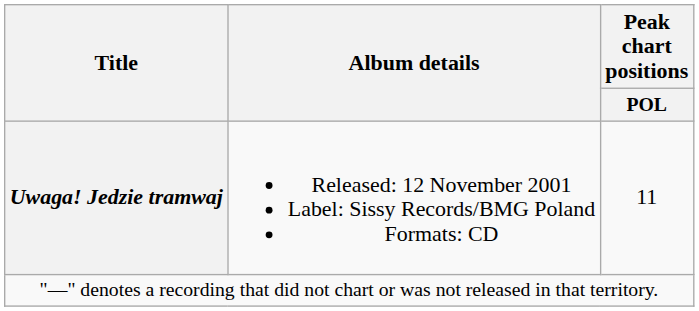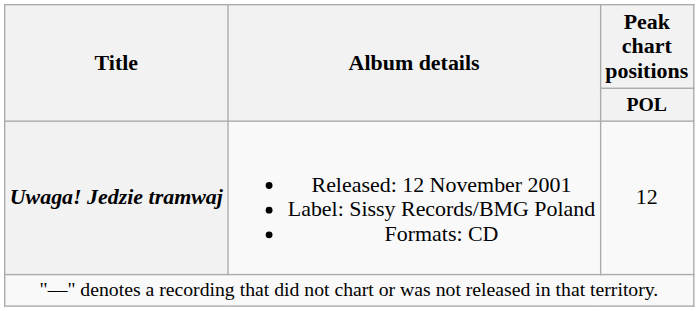 <table class="wikitable plainrowheaders" style="text-align:center;">
 <tr>
 <th scope="col" rowspan="2">Title</th>
 <th scope="col" rowspan="2">Album details</th>
 <th scope="col" colspan="1">Peak chart positions</th>
 </tr>
 <tr>
 <th scope="col" style="width:3em;font-size:90%;">POL<br></th>
 </tr>
 <tr>
 <th scope="row"><em>Uwaga! Jedzie tramwaj</em></th>
 <td><br><ul><li>Released: 12 November 2001</li><li>Label: Sissy Records/BMG Poland</li><li>Formats: CD</li></ul></td>
-<td>11</td>
+<td>12</td>
 </tr>
 <tr>
 <td colspan="20" style="font-size:90%">"—" denotes a recording that did not chart or was not released in that territory.</td>
 </tr>
 </table>
